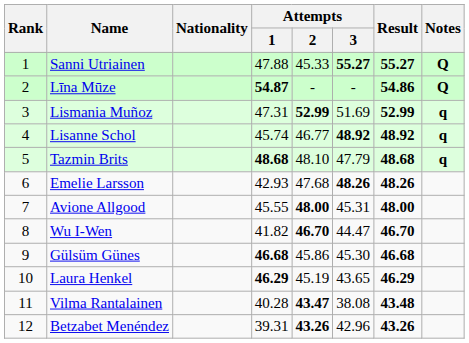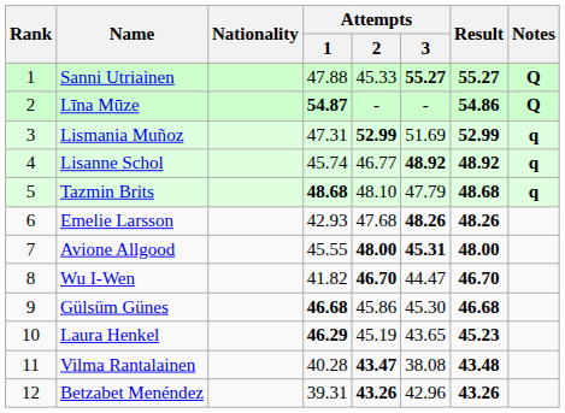 <table class="wikitable sortable" style="text-align:center">
 <tr>
 <th rowspan=2>Rank</th>
 <th rowspan=2>Name</th>
 <th rowspan=2>Nationality</th>
 <th colspan=3>Attempts</th>
 <th rowspan=2>Result</th>
 <th rowspan=2>Notes</th>
 </tr>
 <tr>
 <th>1</th>
 <th>2</th>
 <th>3</th>
 </tr>
 <tr bgcolor=ccffcc>
 <td>1</td>
 <td align=left><a href='#'>Sanni Utriainen</a></td>
 <td align=left></td>
 <td>47.88</td>
 <td>45.33</td>
 <td><strong>55.27</strong></td>
 <td><strong>55.27</strong></td>
 <td><strong>Q</strong></td>
 </tr>
 <tr bgcolor=ccffcc>
 <td>2</td>
 <td align=left><a href='#'>Līna Mūze</a></td>
 <td align=left></td>
 <td><strong>54.87</strong></td>
 <td>-</td>
 <td>-</td>
 <td><strong>54.86</strong></td>
 <td><strong>Q</strong></td>
 </tr>
 <tr bgcolor=ddffdd>
 <td>3</td>
 <td align=left><a href='#'>Lismania Muñoz</a></td>
 <td align=left></td>
 <td>47.31</td>
 <td><strong>52.99</strong></td>
 <td>51.69</td>
 <td><strong>52.99</strong></td>
 <td><strong>q</strong></td>
 </tr>
 <tr bgcolor=ddffdd>
 <td>4</td>
 <td align=left><a href='#'>Lisanne Schol</a></td>
 <td align=left></td>
 <td>45.74</td>
 <td>46.77</td>
 <td><strong>48.92</strong></td>
 <td><strong>48.92</strong></td>
 <td><strong>q</strong></td>
 </tr>
 <tr bgcolor=ddffdd>
 <td>5</td>
 <td align=left><a href='#'>Tazmin Brits</a></td>
 <td align=left></td>
 <td><strong>48.68</strong></td>
 <td>48.10</td>
 <td>47.79</td>
 <td><strong>48.68</strong></td>
 <td><strong>q</strong></td>
 </tr>
 <tr>
 <td>6</td>
 <td align=left><a href='#'>Emelie Larsson</a></td>
 <td align=left></td>
 <td>42.93</td>
 <td>47.68</td>
 <td><strong>48.26</strong></td>
 <td><strong>48.26</strong></td>
 <td></td>
 </tr>
 <tr>
 <td>7</td>
 <td align=left><a href='#'>Avione Allgood</a></td>
 <td align=left></td>
 <td>45.55</td>
 <td><strong>48.00</strong></td>
-<td>45.31</td>
+<td><strong>45.31</strong></td>
 <td><strong>48.00</strong></td>
 <td></td>
 </tr>
 <tr>
 <td>8</td>
 <td align=left><a href='#'>Wu I-Wen</a></td>
 <td align=left></td>
 <td>41.82</td>
 <td><strong>46.70</strong></td>
 <td>44.47</td>
 <td><strong>46.70</strong></td>
 <td></td>
 </tr>
 <tr>
 <td>9</td>
 <td align=left><a href='#'>Gülsüm Günes</a></td>
 <td align=left></td>
 <td><strong>46.68</strong></td>
 <td>45.86</td>
 <td>45.30</td>
 <td><strong>46.68</strong></td>
 <td></td>
 </tr>
 <tr>
 <td>10</td>
 <td align=left><a href='#'>Laura Henkel</a></td>
 <td align=left></td>
 <td><strong>46.29</strong></td>
 <td>45.19</td>
 <td>43.65</td>
-<td><strong>46.29</strong></td>
+<td><strong>45.23</strong></td>
 <td></td>
 </tr>
 <tr>
 <td>11</td>
 <td align=left><a href='#'>Vilma Rantalainen</a></td>
 <td align=left></td>
 <td>40.28</td>
 <td><strong>43.47</strong></td>
 <td>38.08</td>
 <td><strong>43.48</strong></td>
 <td></td>
 </tr>
 <tr>
 <td>12</td>
 <td align=left><a href='#'>Betzabet Menéndez</a></td>
 <td align=left></td>
 <td>39.31</td>
 <td><strong>43.26</strong></td>
 <td>42.96</td>
 <td><strong>43.26</strong></td>
 <td></td>
 </tr>
 </table>
